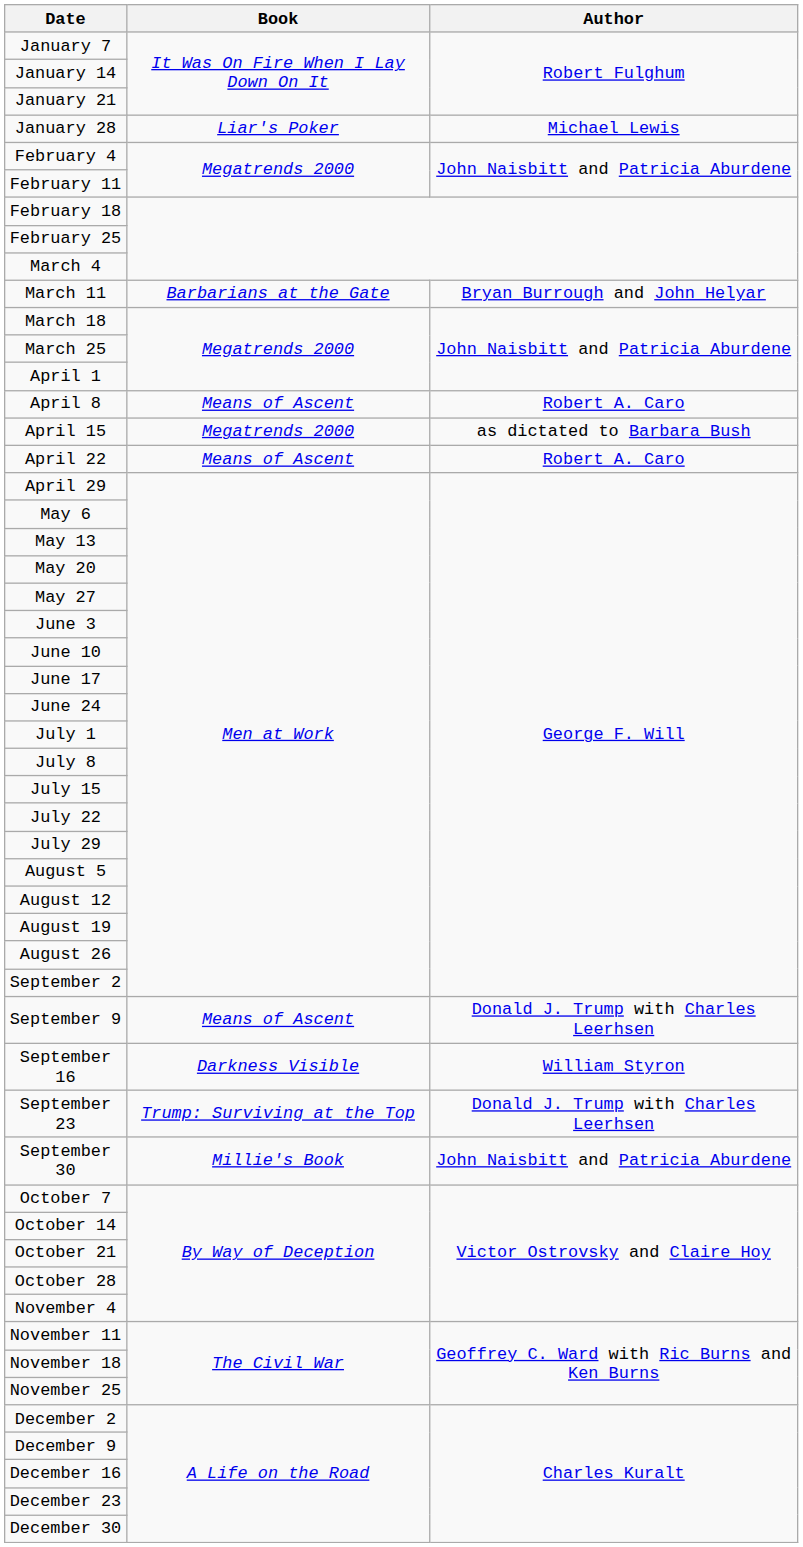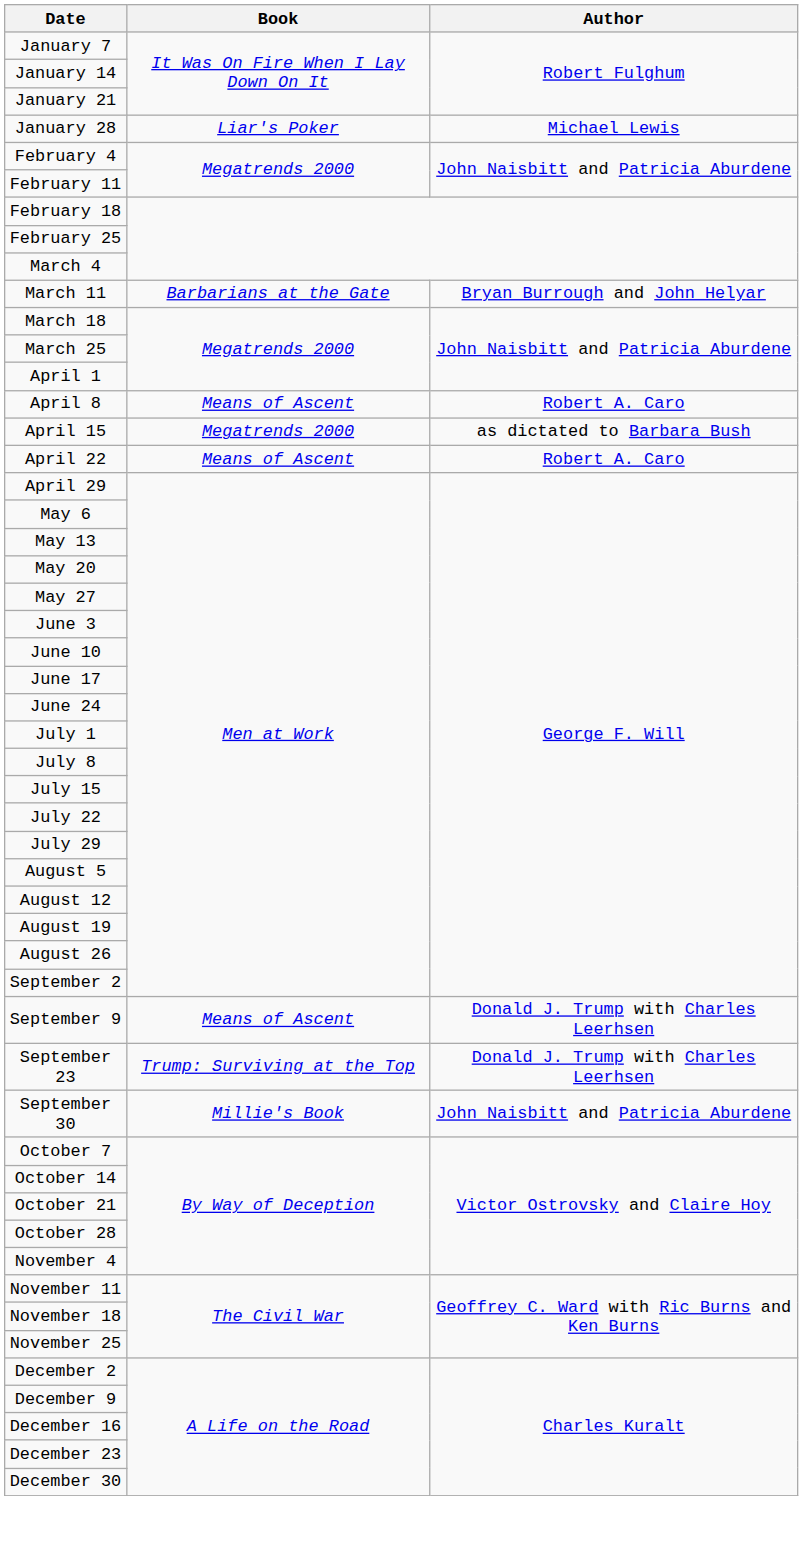 <table class="wikitable sortable" style="text-align: center">
 <tr>
 <th>Date</th>
 <th>Book</th>
 <th>Author</th>
 </tr>
 <tr>
 <td>January 7</td>
 <td rowspan=3><em><a href='#'>It Was On Fire When I Lay Down On It</a></em></td>
 <td rowspan=3><a href='#'>Robert Fulghum</a></td>
 </tr>
 <tr>
 <td>January 14</td>
 </tr>
 <tr>
 <td>January 21</td>
 </tr>
 <tr>
 <td>January 28</td>
 <td><em><a href='#'>Liar's Poker</a></em></td>
 <td><a href='#'>Michael Lewis</a></td>
 </tr>
 <tr>
 <td>February 4</td>
 <td rowspan=2><em><a href='#'>Megatrends 2000</a></em></td>
 <td rowspan=2><a href='#'>John Naisbitt</a> and <a href='#'>Patricia Aburdene</a></td>
 </tr>
 <tr>
 <td>February 11</td>
 </tr>
 <tr>
 <td>February 18</td>
 </tr>
 <tr>
 <td>February 25</td>
 </tr>
 <tr>
 <td>March 4</td>
 </tr>
 <tr>
 <td>March 11</td>
 <td><em><a href='#'>Barbarians at the Gate</a></em></td>
 <td><a href='#'>Bryan Burrough</a> and <a href='#'>John Helyar</a></td>
 </tr>
 <tr>
 <td>March 18</td>
 <td rowspan=3><em><a href='#'>Megatrends 2000</a></em></td>
 <td rowspan=3><a href='#'>John Naisbitt</a> and <a href='#'>Patricia Aburdene</a></td>
 </tr>
 <tr>
 <td>March 25</td>
 </tr>
 <tr>
 <td>April 1</td>
 </tr>
 <tr>
 <td>April 8</td>
 <td><em><a href='#'>Means of Ascent</a></em></td>
 <td><a href='#'>Robert A. Caro</a></td>
 </tr>
 <tr>
 <td>April 15</td>
 <td><em><a href='#'>Megatrends 2000</a></em></td>
 <td>as dictated to <a href='#'>Barbara Bush</a></td>
 </tr>
 <tr>
 <td>April 22</td>
 <td><em><a href='#'>Means of Ascent</a></em></td>
 <td><a href='#'>Robert A. Caro</a></td>
 </tr>
 <tr>
 <td>April 29</td>
 <td rowspan=19><em><a href='#'>Men at Work</a></em></td>
 <td rowspan=19><a href='#'>George F. Will</a></td>
 </tr>
 <tr>
 <td>May 6</td>
 </tr>
 <tr>
 <td>May 13</td>
 </tr>
 <tr>
 <td>May 20</td>
 </tr>
 <tr>
 <td>May 27</td>
 </tr>
 <tr>
 <td>June 3</td>
 </tr>
 <tr>
 <td>June 10</td>
 </tr>
 <tr>
 <td>June 17</td>
 </tr>
 <tr>
 <td>June 24</td>
 </tr>
 <tr>
 <td>July 1</td>
 </tr>
 <tr>
 <td>July 8</td>
 </tr>
 <tr>
 <td>July 15</td>
 </tr>
 <tr>
 <td>July 22</td>
 </tr>
 <tr>
 <td>July 29</td>
 </tr>
 <tr>
 <td>August 5</td>
 </tr>
 <tr>
 <td>August 12</td>
 </tr>
 <tr>
 <td>August 19</td>
 </tr>
 <tr>
 <td>August 26</td>
 </tr>
 <tr>
 <td>September 2</td>
 </tr>
 <tr>
 <td>September 9</td>
 <td><em><a href='#'>Means of Ascent</a></em></td>
 <td><a href='#'>Donald J. Trump</a> with <a href='#'>Charles Leerhsen</a></td>
 </tr>
 <tr>
-<td>September 16</td>
-<td><em><a href='#'>Darkness Visible</a></em></td>
-<td><a href='#'>William Styron</a></td>
-</tr>
-<tr>
 <td>September 23</td>
 <td><em><a href='#'>Trump: Surviving at the Top</a></em></td>
 <td><a href='#'>Donald J. Trump</a> with <a href='#'>Charles Leerhsen</a></td>
 </tr>
 <tr>
 <td>September 30</td>
 <td><em><a href='#'>Millie's Book</a></em></td>
 <td><a href='#'>John Naisbitt</a> and <a href='#'>Patricia Aburdene</a></td>
 </tr>
 <tr>
 <td>October 7</td>
 <td rowspan=5><em><a href='#'>By Way of Deception</a></em></td>
 <td rowspan=5><a href='#'>Victor Ostrovsky</a> and <a href='#'>Claire Hoy</a></td>
 </tr>
 <tr>
 <td>October 14</td>
 </tr>
 <tr>
 <td>October 21</td>
 </tr>
 <tr>
 <td>October 28</td>
 </tr>
 <tr>
 <td>November 4</td>
 </tr>
 <tr>
 <td>November 11</td>
 <td rowspan=3><em><a href='#'>The Civil War</a></em></td>
 <td rowspan=3><a href='#'>Geoffrey C. Ward</a> with <a href='#'>Ric Burns</a> and <a href='#'>Ken Burns</a></td>
 </tr>
 <tr>
 <td>November 18</td>
 </tr>
 <tr>
 <td>November 25</td>
 </tr>
 <tr>
 <td>December 2</td>
 <td rowspan=5><em><a href='#'>A Life on the Road</a></em></td>
 <td rowspan=5><a href='#'>Charles Kuralt</a></td>
 </tr>
 <tr>
 <td>December 9</td>
 </tr>
 <tr>
 <td>December 16</td>
 </tr>
 <tr>
 <td>December 23</td>
 </tr>
 <tr>
 <td>December 30</td>
 </tr>
 </table>
